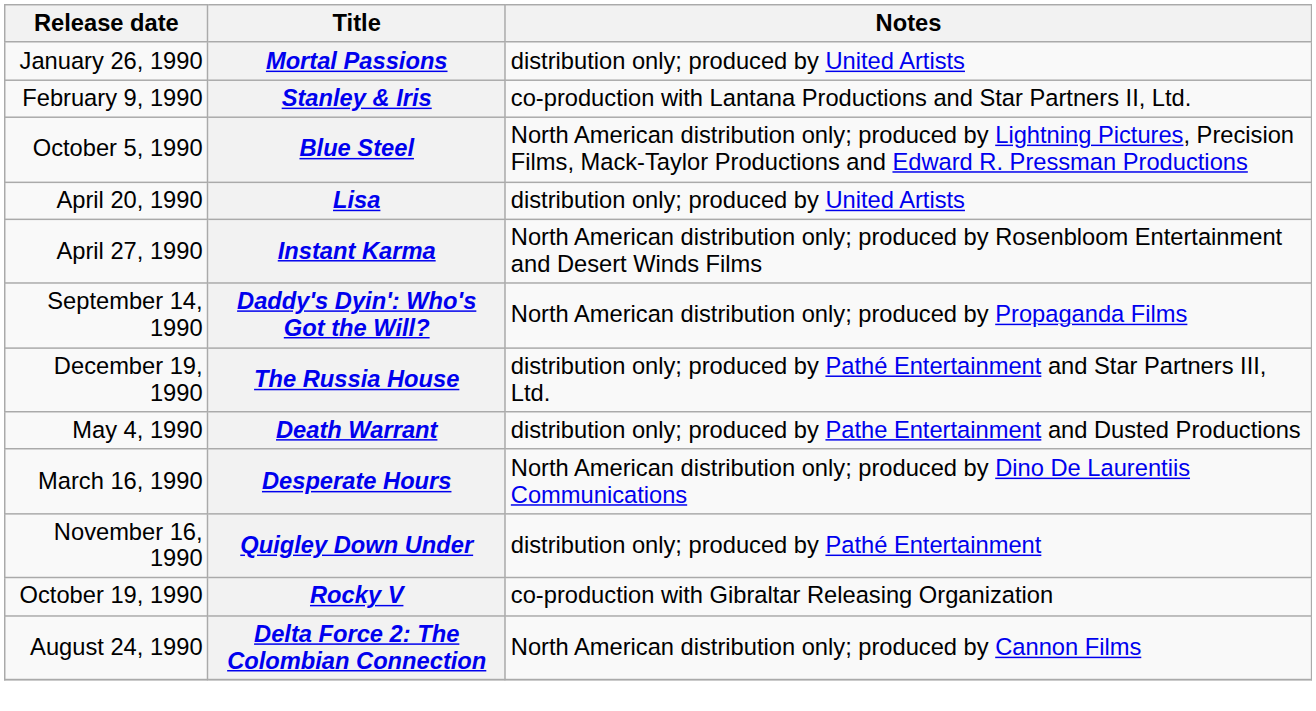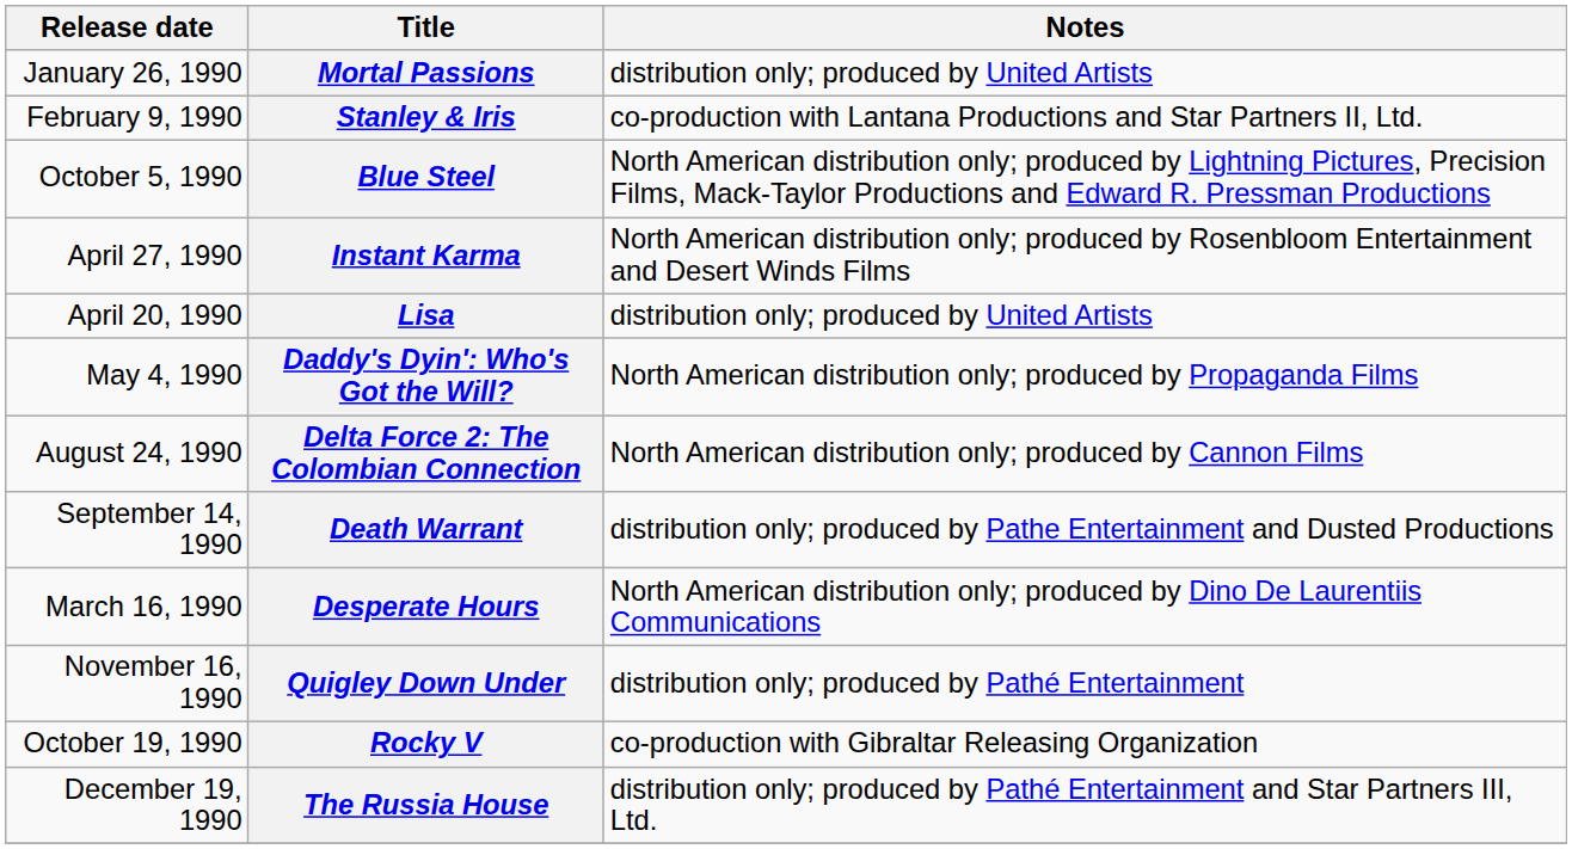 <table class="wikitable sortable" style="width:100%;">
 <tr>
 <th scope="col" style="width:130px;">Release date</th>
 <th>Title</th>
 <th>Notes</th>
 </tr>
 <tr>
 <td style="text-align:right;">January 26, 1990</td>
 <th scope="row"><em><a href='#'>Mortal Passions</a></em></th>
 <td>distribution only; produced by <a href='#'>United Artists</a></td>
 </tr>
 <tr>
 <td style="text-align:right;">February 9, 1990</td>
 <th scope="row"><em><a href='#'>Stanley & Iris</a></em></th>
 <td>co-production with Lantana Productions and Star Partners II, Ltd.</td>
 </tr>
 <tr>
 <td style="text-align:right;">October 5, 1990</td>
 <th scope="row"><em><a href='#'>Blue Steel</a></em></th>
 <td>North American distribution only; produced by <a href='#'>Lightning Pictures</a>, Precision Films, Mack-Taylor Productions and <a href='#'>Edward R. Pressman Productions</a></td>
 </tr>
 <tr>
+<td style="text-align:right;">April 27, 1990</td>
+<th scope="row"><em><a href='#'>Instant Karma</a></em></th>
+<td>North American distribution only; produced by Rosenbloom Entertainment and Desert Winds Films</td>
+</tr>
+<tr>
 <td style="text-align:right;">April 20, 1990</td>
 <th scope="row"><em><a href='#'>Lisa</a></em></th>
 <td>distribution only; produced by <a href='#'>United Artists</a></td>
 </tr>
 <tr>
-<td style="text-align:right;">April 27, 1990</td>
-<th scope="row"><em><a href='#'>Instant Karma</a></em></th>
-<td>North American distribution only; produced by Rosenbloom Entertainment and Desert Winds Films</td>
-</tr>
-<tr>
-<td style="text-align:right;">September 14, 1990</td>
+<td style="text-align:right;">May 4, 1990</td>
 <th scope="row"><em><a href='#'>Daddy's Dyin': Who's Got the Will?</a></em></th>
 <td>North American distribution only; produced by <a href='#'>Propaganda Films</a></td>
 </tr>
 <tr>
-<td style="text-align:right;">December 19, 1990</td>
-<th scope="row"><em><a href='#'>The Russia House</a></em></th>
-<td>distribution only; produced by <a href='#'>Pathé Entertainment</a> and Star Partners III, Ltd.</td>
+<td style="text-align:right;">August 24, 1990</td>
+<th scope="row"><em><a href='#'>Delta Force 2: The Colombian Connection</a></em></th>
+<td>North American distribution only; produced by <a href='#'>Cannon Films</a></td>
 </tr>
 <tr>
-<td style="text-align:right;">May 4, 1990</td>
+<td style="text-align:right;">September 14, 1990</td>
 <th scope="row"><em><a href='#'>Death Warrant</a></em></th>
 <td>distribution only; produced by <a href='#'>Pathe Entertainment</a> and Dusted Productions</td>
 </tr>
 <tr>
 <td style="text-align:right;">March 16, 1990</td>
 <th scope="row"><em><a href='#'>Desperate Hours</a></em></th>
 <td>North American distribution only; produced by <a href='#'>Dino De Laurentiis Communications</a></td>
 </tr>
 <tr>
 <td style="text-align:right;">November 16, 1990</td>
 <th scope="row"><em><a href='#'>Quigley Down Under</a></em></th>
 <td>distribution only; produced by <a href='#'>Pathé Entertainment</a></td>
 </tr>
 <tr>
 <td style="text-align:right;">October 19, 1990</td>
 <th scope="row"><em><a href='#'>Rocky V</a></em></th>
 <td>co-production with Gibraltar Releasing Organization</td>
 </tr>
 <tr>
-<td style="text-align:right;">August 24, 1990</td>
-<th scope="row"><em><a href='#'>Delta Force 2: The Colombian Connection</a></em></th>
-<td>North American distribution only; produced by <a href='#'>Cannon Films</a></td>
+<td style="text-align:right;">December 19, 1990</td>
+<th scope="row"><em><a href='#'>The Russia House</a></em></th>
+<td>distribution only; produced by <a href='#'>Pathé Entertainment</a> and Star Partners III, Ltd.</td>
 </tr>
 <tr>
 </tr>
 </table>
